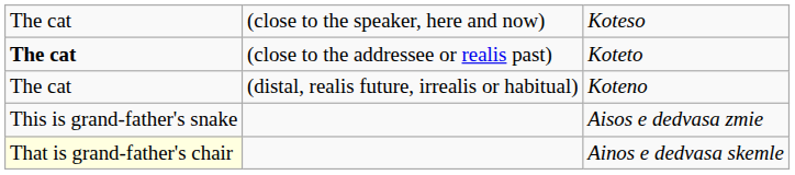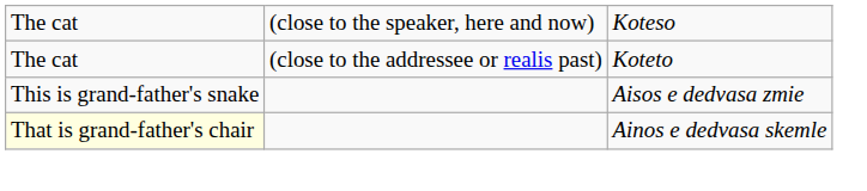 <table class=wikitable>
 <tr>
 <td>The cat</td>
 <td>(close to the speaker, here and now)</td>
 <td><em>Koteso</em></td>
 </tr>
 <tr>
-<td><strong>The cat</strong></td>
+<td>The cat</td>
 <td>(close to the addressee or <a href='#'>realis</a> past)</td>
 <td><em>Koteto</em></td>
-</tr>
-<tr>
-<td>The cat</td>
-<td>(distal, realis future, irrealis or habitual)</td>
-<td><em>Koteno</em></td>
 </tr>
 <tr>
 <td>This is grand-father's snake</td>
 <td></td>
 <td><em>Aisos e dedvasa zmie</em></td>
 </tr>
 <tr>
 <td style="background: lightyellow;">That is grand-father's chair</td>
 <td></td>
 <td><em>Ainos e dedvasa skemle</em></td>
 </tr>
 </table>
